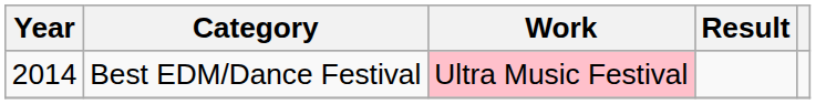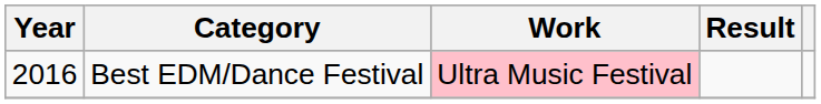 <table class="wikitable">
 <tr>
 <th>Year</th>
 <th>Category</th>
 <th>Work</th>
 <th>Result</th>
 <th></th>
 </tr>
 <tr>
-<td>2014</td>
+<td>2016</td>
 <td>Best EDM/Dance Festival</td>
 <td style="background: pink;">Ultra Music Festival</td>
 <td></td>
 <td></td>
 </tr>
 <tr>
 </tr>
 </table>
